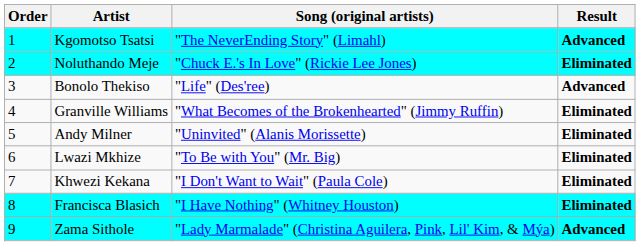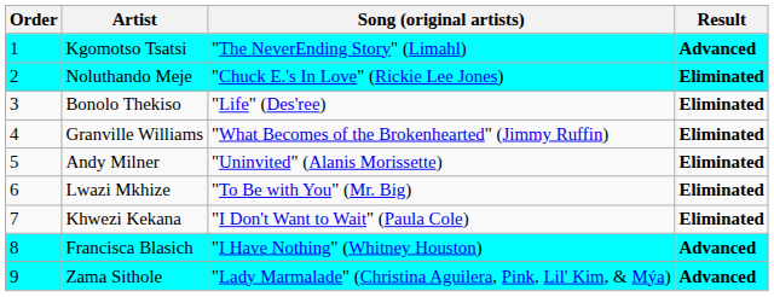 <table class=wikitable>
 <tr>
 <th>Order</th>
 <th>Artist</th>
 <th>Song (original artists)</th>
 <th>Result</th>
 </tr>
 <tr style="background:cyan;">
 <td>1</td>
 <td>Kgomotso Tsatsi</td>
 <td>"<a href='#'>The NeverEnding Story</a>" (<a href='#'>Limahl</a>)</td>
 <td><strong>Advanced</strong></td>
 </tr>
 <tr style="background:cyan;">
 <td>2</td>
 <td>Noluthando Meje</td>
 <td>"<a href='#'>Chuck E.'s In Love</a>" (<a href='#'>Rickie Lee Jones</a>)</td>
 <td><strong>Eliminated</strong></td>
 </tr>
 <tr>
 <td>3</td>
 <td>Bonolo Thekiso</td>
 <td>"<a href='#'>Life</a>" (<a href='#'>Des'ree</a>)</td>
-<td><strong>Advanced</strong></td>
+<td><strong>Eliminated</strong></td>
 </tr>
 <tr>
 <td>4</td>
 <td>Granville Williams</td>
 <td>"<a href='#'>What Becomes of the Brokenhearted</a>" (<a href='#'>Jimmy Ruffin</a>)</td>
 <td><strong>Eliminated</strong></td>
 </tr>
 <tr>
 <td>5</td>
 <td>Andy Milner</td>
 <td>"<a href='#'>Uninvited</a>" (<a href='#'>Alanis Morissette</a>)</td>
 <td><strong>Eliminated</strong></td>
 </tr>
 <tr>
 <td>6</td>
 <td>Lwazi Mkhize</td>
 <td>"<a href='#'>To Be with You</a>" (<a href='#'>Mr. Big</a>)</td>
 <td><strong>Eliminated</strong></td>
 </tr>
 <tr>
 <td>7</td>
 <td>Khwezi Kekana</td>
 <td>"<a href='#'>I Don't Want to Wait</a>" (<a href='#'>Paula Cole</a>)</td>
 <td><strong>Eliminated</strong></td>
 </tr>
 <tr style="background:cyan;">
 <td>8</td>
 <td>Francisca Blasich</td>
 <td>"<a href='#'>I Have Nothing</a>" (<a href='#'>Whitney Houston</a>)</td>
-<td><strong>Eliminated</strong></td>
+<td><strong>Advanced</strong></td>
 </tr>
 <tr style="background:cyan;">
 <td>9</td>
 <td>Zama Sithole</td>
 <td>"<a href='#'>Lady Marmalade</a>" (<a href='#'>Christina Aguilera</a>, <a href='#'>Pink</a>, <a href='#'>Lil' Kim</a>, & <a href='#'>Mýa</a>)</td>
 <td><strong>Advanced</strong></td>
 </tr>
 </table>
